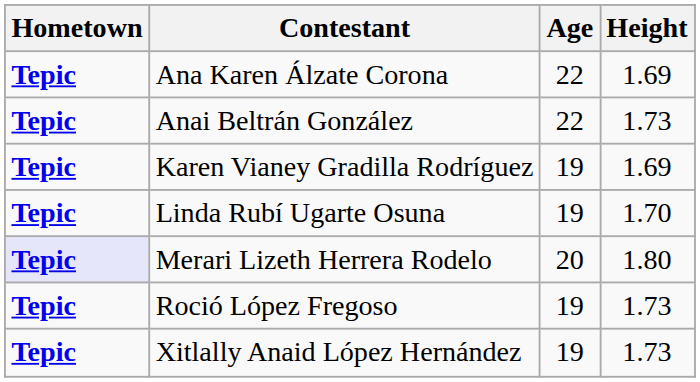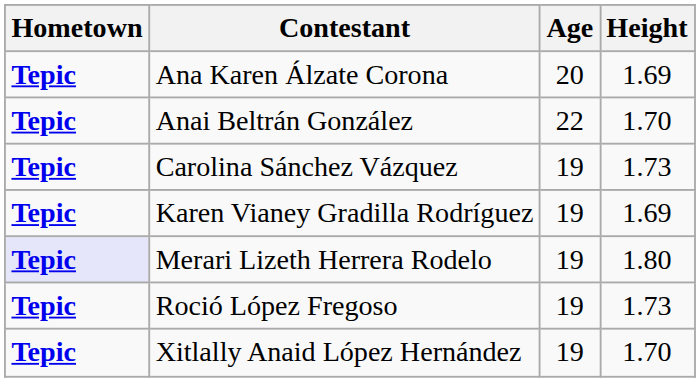 <table class="wikitable sortable" style="font-size: 95%;">
 <tr>
 <th>Hometown</th>
 <th>Contestant</th>
 <th>Age</th>
 <th>Height</th>
 </tr>
 <tr>
 <td><strong><a href='#'>Tepic</a></strong></td>
 <td>Ana Karen Álzate Corona</td>
-<td align="center">22</td>
+<td align="center">20</td>
 <td align="center">1.69</td>
 </tr>
 <tr>
 <td><strong><a href='#'>Tepic</a></strong></td>
 <td>Anai Beltrán González</td>
 <td align="center">22</td>
+<td align="center">1.70</td>
+</tr>
+<tr>
+<td><strong><a href='#'>Tepic</a></strong></td>
+<td>Carolina Sánchez Vázquez</td>
+<td align="center">19</td>
 <td align="center">1.73</td>
 </tr>
 <tr>
 <td><strong><a href='#'>Tepic</a></strong></td>
 <td>Karen Vianey Gradilla Rodríguez</td>
 <td align="center">19</td>
 <td align="center">1.69</td>
 </tr>
 <tr>
-<td><strong><a href='#'>Tepic</a></strong></td>
-<td>Linda Rubí Ugarte Osuna</td>
-<td align="center">19</td>
-<td align="center">1.70</td>
-</tr>
-<tr>
 <td style="background: lavender;"><strong><a href='#'>Tepic</a></strong></td>
 <td>Merari Lizeth Herrera Rodelo</td>
-<td align="center">20</td>
+<td align="center">19</td>
 <td align="center">1.80</td>
 </tr>
 <tr>
 <td><strong><a href='#'>Tepic</a></strong></td>
 <td>Roció López Fregoso</td>
 <td align="center">19</td>
 <td align="center">1.73</td>
 </tr>
 <tr>
 <td><strong><a href='#'>Tepic</a></strong></td>
 <td>Xitlally Anaid López Hernández</td>
 <td align="center">19</td>
-<td align="center">1.73</td>
+<td align="center">1.70</td>
 </tr>
 </table>
